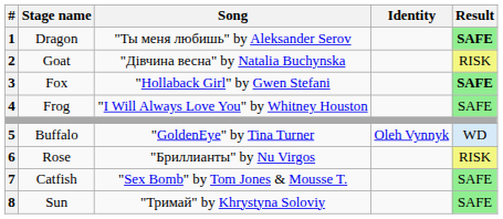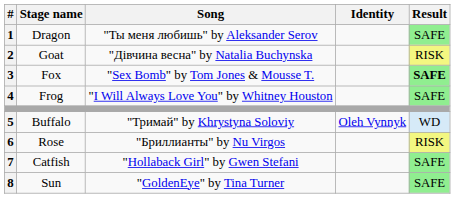 <table class="wikitable plainrowheaders" style="text-align: center">
 <tr>
 <th>#</th>
 <th>Stage name</th>
 <th>Song</th>
 <th>Identity</th>
 <th>Result</th>
 </tr>
 <tr>
 <th>1</th>
 <td>Dragon</td>
 <td>"Ты меня любишь" by <a href='#'>Aleksander Serov</a></td>
 <td></td>
-<td bgcolor=lightgreen><strong>SAFE</strong></td>
+<td bgcolor=lightgreen>SAFE</td>
 </tr>
 <tr>
 <th>2</th>
 <td>Goat</td>
 <td>"Дівчина весна" by <a href='#'>Natalia Buchynska</a></td>
 <td></td>
 <td bgcolor="#F3F781">RISK</td>
 </tr>
 <tr>
 <th>3</th>
 <td>Fox</td>
-<td>"<a href='#'>Hollaback Girl</a>" by <a href='#'>Gwen Stefani</a></td>
+<td>"<a href='#'>Sex Bomb</a>" by <a href='#'>Tom Jones</a> & <a href='#'>Mousse T.</a></td>
 <td></td>
 <td bgcolor=lightgreen><strong>SAFE</strong></td>
 </tr>
 <tr>
 <th>4</th>
 <td>Frog</td>
 <td>"<a href='#'>I Will Always Love You</a>" by <a href='#'>Whitney Houston</a></td>
 <td></td>
 <td bgcolor=lightgreen>SAFE</td>
 </tr>
 <tr>
 <td colspan="5" style="background:darkgray"></td>
 </tr>
 <tr>
 <th>5</th>
 <td>Buffalo</td>
-<td>"<a href='#'>GoldenEye</a>" by <a href='#'>Tina Turner</a></td>
+<td>"Тримай" by <a href='#'>Khrystyna Soloviy</a></td>
 <td><a href='#'>Oleh Vynnyk</a></td>
 <td bgcolor="#D6EAF8">WD</td>
 </tr>
 <tr>
 <th>6</th>
 <td>Rose</td>
 <td>"Бриллианты" by <a href='#'>Nu Virgos</a></td>
 <td></td>
 <td bgcolor="#F3F781">RISK</td>
 </tr>
 <tr>
 <th>7</th>
 <td>Catfish</td>
-<td>"<a href='#'>Sex Bomb</a>" by <a href='#'>Tom Jones</a> & <a href='#'>Mousse T.</a></td>
+<td>"<a href='#'>Hollaback Girl</a>" by <a href='#'>Gwen Stefani</a></td>
 <td></td>
 <td bgcolor=lightgreen>SAFE</td>
 </tr>
 <tr>
 <th>8</th>
 <td>Sun</td>
-<td>"Тримай" by <a href='#'>Khrystyna Soloviy</a></td>
+<td>"<a href='#'>GoldenEye</a>" by <a href='#'>Tina Turner</a></td>
 <td></td>
 <td bgcolor=lightgreen>SAFE</td>
 </tr>
 </table>
